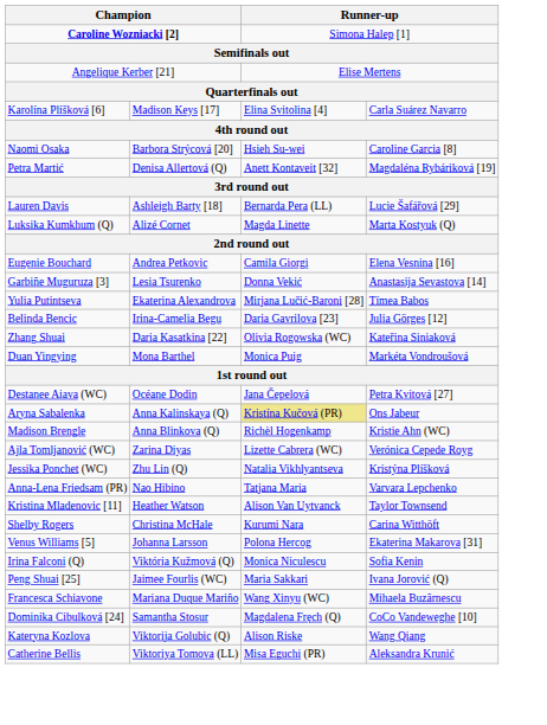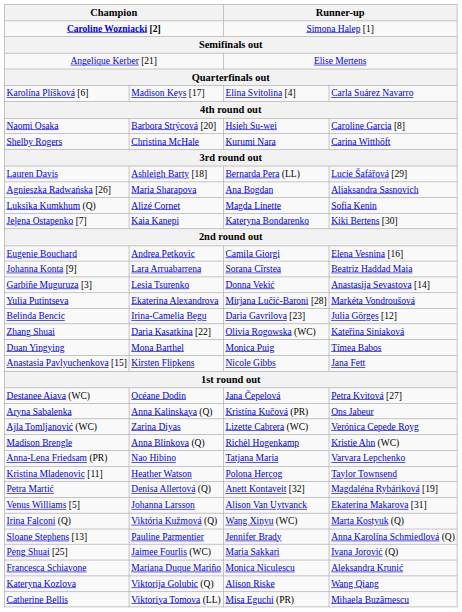 <table class="wikitable collapsible collapsed" style="font-size:90%">
 <tr style="font-size:110%">
 <th colspan="2">Champion</th>
 <th colspan="2">Runner-up</th>
 </tr>
 <tr style="text-align:center;">
 <td colspan="2"> <strong><a href='#'>Caroline Wozniacki</a> [2]</strong></td>
 <td colspan="2"> <a href='#'>Simona Halep</a> [1]</td>
 </tr>
 <tr style="font-size:110%">
 <th colspan="4">Semifinals out</th>
 </tr>
 <tr>
 <td colspan="2" style="text-align:center;"> <a href='#'>Angelique Kerber</a> [21]</td>
 <td colspan="2" style="text-align:center;"> <a href='#'>Elise Mertens</a></td>
 </tr>
 <tr style="font-size:110%">
 <th colspan="4">Quarterfinals out</th>
 </tr>
 <tr>
 <td> <a href='#'>Karolína Plíšková</a> [6]</td>
 <td> <a href='#'>Madison Keys</a> [17]</td>
 <td> <a href='#'>Elina Svitolina</a> [4]</td>
 <td> <a href='#'>Carla Suárez Navarro</a></td>
 </tr>
 <tr style="font-size:110%">
 <th colspan="4">4th round out</th>
 </tr>
 <tr>
 <td> <a href='#'>Naomi Osaka</a></td>
 <td> <a href='#'>Barbora Strýcová</a> [20]</td>
 <td> <a href='#'>Hsieh Su-wei</a></td>
 <td> <a href='#'>Caroline Garcia</a> [8]</td>
 </tr>
 <tr>
-<td> <a href='#'>Petra Martić</a></td>
-<td> <a href='#'>Denisa Allertová</a> (Q)</td>
-<td> <a href='#'>Anett Kontaveit</a> [32]</td>
-<td> <a href='#'>Magdaléna Rybáriková</a> [19]</td>
+<td> <a href='#'>Shelby Rogers</a></td>
+<td> <a href='#'>Christina McHale</a></td>
+<td> <a href='#'>Kurumi Nara</a></td>
+<td> <a href='#'>Carina Witthöft</a></td>
 </tr>
 <tr style="font-size:110%">
 <th colspan="4">3rd round out</th>
 </tr>
 <tr>
 <td> <a href='#'>Lauren Davis</a></td>
 <td> <a href='#'>Ashleigh Barty</a> [18]</td>
 <td> <a href='#'>Bernarda Pera</a> (LL)</td>
 <td> <a href='#'>Lucie Šafářová</a> [29]</td>
 </tr>
 <tr>
+<td> <a href='#'>Agnieszka Radwańska</a> [26]</td>
+<td> <a href='#'>Maria Sharapova</a></td>
+<td> <a href='#'>Ana Bogdan</a></td>
+<td> <a href='#'>Aliaksandra Sasnovich</a></td>
+</tr>
+<tr>
 <td> <a href='#'>Luksika Kumkhum</a> (Q)</td>
 <td> <a href='#'>Alizé Cornet</a></td>
 <td> <a href='#'>Magda Linette</a></td>
-<td> <a href='#'>Marta Kostyuk</a> (Q)</td>
+<td> <a href='#'>Sofia Kenin</a></td>
+</tr>
+<tr>
+<td> <a href='#'>Jeļena Ostapenko</a> [7]</td>
+<td> <a href='#'>Kaia Kanepi</a></td>
+<td> <a href='#'>Kateryna Bondarenko</a></td>
+<td> <a href='#'>Kiki Bertens</a> [30]</td>
 </tr>
 <tr style="font-size:110%">
 <th colspan="4">2nd round out</th>
 </tr>
 <tr>
 <td> <a href='#'>Eugenie Bouchard</a></td>
 <td> <a href='#'>Andrea Petkovic</a></td>
 <td> <a href='#'>Camila Giorgi</a></td>
 <td> <a href='#'>Elena Vesnina</a> [16]</td>
 </tr>
 <tr>
+<td> <a href='#'>Johanna Konta</a> [9]</td>
+<td> <a href='#'>Lara Arruabarrena</a></td>
+<td> <a href='#'>Sorana Cîrstea</a></td>
+<td> <a href='#'>Beatriz Haddad Maia</a></td>
+</tr>
+<tr>
 <td> <a href='#'>Garbiñe Muguruza</a> [3]</td>
 <td> <a href='#'>Lesia Tsurenko</a></td>
 <td> <a href='#'>Donna Vekić</a></td>
 <td> <a href='#'>Anastasija Sevastova</a> [14]</td>
 </tr>
 <tr>
 <td> <a href='#'>Yulia Putintseva</a></td>
 <td> <a href='#'>Ekaterina Alexandrova</a></td>
 <td> <a href='#'>Mirjana Lučić-Baroni</a> [28]</td>
-<td> <a href='#'>Tímea Babos</a></td>
+<td> <a href='#'>Markéta Vondroušová</a></td>
 </tr>
 <tr>
 <td> <a href='#'>Belinda Bencic</a></td>
 <td> <a href='#'>Irina-Camelia Begu</a></td>
 <td> <a href='#'>Daria Gavrilova</a> [23]</td>
 <td> <a href='#'>Julia Görges</a> [12]</td>
 </tr>
 <tr>
 <td> <a href='#'>Zhang Shuai</a></td>
 <td> <a href='#'>Daria Kasatkina</a> [22]</td>
 <td> <a href='#'>Olivia Rogowska</a> (WC)</td>
 <td> <a href='#'>Kateřina Siniaková</a></td>
 </tr>
 <tr>
 <td> <a href='#'>Duan Yingying</a></td>
 <td> <a href='#'>Mona Barthel</a></td>
 <td> <a href='#'>Monica Puig</a></td>
-<td> <a href='#'>Markéta Vondroušová</a></td>
+<td> <a href='#'>Tímea Babos</a></td>
+</tr>
+<tr>
+<td> <a href='#'>Anastasia Pavlyuchenkova</a> [15]</td>
+<td> <a href='#'>Kirsten Flipkens</a></td>
+<td> <a href='#'>Nicole Gibbs</a></td>
+<td> <a href='#'>Jana Fett</a></td>
 </tr>
 <tr style="font-size:110%">
 <th colspan="4">1st round out</th>
 </tr>
 <tr>
 <td> <a href='#'>Destanee Aiava</a> (WC)</td>
 <td> <a href='#'>Océane Dodin</a></td>
 <td> <a href='#'>Jana Čepelová</a></td>
 <td> <a href='#'>Petra Kvitová</a> [27]</td>
 </tr>
 <tr>
 <td> <a href='#'>Aryna Sabalenka</a></td>
 <td> <a href='#'>Anna Kalinskaya</a> (Q)</td>
-<td style="background: khaki;"> <a href='#'>Kristína Kučová</a> (PR)</td>
+<td> <a href='#'>Kristína Kučová</a> (PR)</td>
 <td> <a href='#'>Ons Jabeur</a></td>
-</tr>
-<tr>
-<td> <a href='#'>Madison Brengle</a></td>
-<td> <a href='#'>Anna Blinkova</a> (Q)</td>
-<td> <a href='#'>Richèl Hogenkamp</a></td>
-<td> <a href='#'>Kristie Ahn</a> (WC)</td>
 </tr>
 <tr>
 <td> <a href='#'>Ajla Tomljanović</a> (WC)</td>
 <td> <a href='#'>Zarina Diyas</a></td>
 <td> <a href='#'>Lizette Cabrera</a> (WC)</td>
 <td> <a href='#'>Verónica Cepede Royg</a></td>
 </tr>
 <tr>
-<td> <a href='#'>Jessika Ponchet</a> (WC)</td>
-<td> <a href='#'>Zhu Lin</a> (Q)</td>
-<td> <a href='#'>Natalia Vikhlyantseva</a></td>
-<td> <a href='#'>Kristýna Plíšková</a></td>
+<td> <a href='#'>Madison Brengle</a></td>
+<td> <a href='#'>Anna Blinkova</a> (Q)</td>
+<td> <a href='#'>Richèl Hogenkamp</a></td>
+<td> <a href='#'>Kristie Ahn</a> (WC)</td>
 </tr>
 <tr>
 <td> <a href='#'>Anna-Lena Friedsam</a> (PR)</td>
 <td> <a href='#'>Nao Hibino</a></td>
 <td> <a href='#'>Tatjana Maria</a></td>
 <td> <a href='#'>Varvara Lepchenko</a></td>
 </tr>
 <tr>
 <td> <a href='#'>Kristina Mladenovic</a> [11]</td>
 <td> <a href='#'>Heather Watson</a></td>
-<td> <a href='#'>Alison Van Uytvanck</a></td>
+<td> <a href='#'>Polona Hercog</a></td>
 <td> <a href='#'>Taylor Townsend</a></td>
 </tr>
 <tr>
-<td> <a href='#'>Shelby Rogers</a></td>
-<td> <a href='#'>Christina McHale</a></td>
-<td> <a href='#'>Kurumi Nara</a></td>
-<td> <a href='#'>Carina Witthöft</a></td>
+<td> <a href='#'>Petra Martić</a></td>
+<td> <a href='#'>Denisa Allertová</a> (Q)</td>
+<td> <a href='#'>Anett Kontaveit</a> [32]</td>
+<td> <a href='#'>Magdaléna Rybáriková</a> [19]</td>
 </tr>
 <tr>
 <td> <a href='#'>Venus Williams</a> [5]</td>
 <td> <a href='#'>Johanna Larsson</a></td>
-<td> <a href='#'>Polona Hercog</a></td>
+<td> <a href='#'>Alison Van Uytvanck</a></td>
 <td> <a href='#'>Ekaterina Makarova</a> [31]</td>
 </tr>
 <tr>
 <td> <a href='#'>Irina Falconi</a> (Q)</td>
 <td> <a href='#'>Viktória Kužmová</a> (Q)</td>
-<td> <a href='#'>Monica Niculescu</a></td>
-<td> <a href='#'>Sofia Kenin</a></td>
+<td> <a href='#'>Wang Xinyu</a> (WC)</td>
+<td> <a href='#'>Marta Kostyuk</a> (Q)</td>
+</tr>
+<tr>
+<td> <a href='#'>Sloane Stephens</a> [13]</td>
+<td> <a href='#'>Pauline Parmentier</a></td>
+<td> <a href='#'>Jennifer Brady</a></td>
+<td> <a href='#'>Anna Karolína Schmiedlová</a> (Q)</td>
 </tr>
 <tr>
 <td> <a href='#'>Peng Shuai</a> [25]</td>
 <td> <a href='#'>Jaimee Fourlis</a> (WC)</td>
 <td> <a href='#'>Maria Sakkari</a></td>
 <td> <a href='#'>Ivana Jorović</a> (Q)</td>
 </tr>
 <tr>
 <td> <a href='#'>Francesca Schiavone</a></td>
 <td> <a href='#'>Mariana Duque Mariño</a></td>
-<td> <a href='#'>Wang Xinyu</a> (WC)</td>
-<td> <a href='#'>Mihaela Buzărnescu</a></td>
-</tr>
-<tr>
-<td> <a href='#'>Dominika Cibulková</a> [24]</td>
-<td> <a href='#'>Samantha Stosur</a></td>
-<td> <a href='#'>Magdalena Fręch</a> (Q)</td>
-<td> <a href='#'>CoCo Vandeweghe</a> [10]</td>
+<td> <a href='#'>Monica Niculescu</a></td>
+<td> <a href='#'>Aleksandra Krunić</a></td>
 </tr>
 <tr>
 <td> <a href='#'>Kateryna Kozlova</a></td>
 <td> <a href='#'>Viktorija Golubic</a> (Q)</td>
 <td> <a href='#'>Alison Riske</a></td>
 <td> <a href='#'>Wang Qiang</a></td>
 </tr>
 <tr>
 <td> <a href='#'>Catherine Bellis</a></td>
 <td> <a href='#'>Viktoriya Tomova</a> (LL)</td>
 <td> <a href='#'>Misa Eguchi</a> (PR)</td>
-<td> <a href='#'>Aleksandra Krunić</a></td>
+<td> <a href='#'>Mihaela Buzărnescu</a></td>
 </tr>
 </table>
